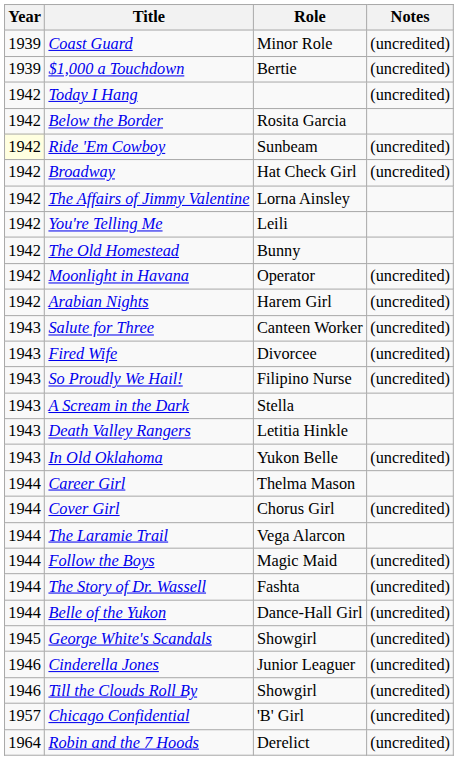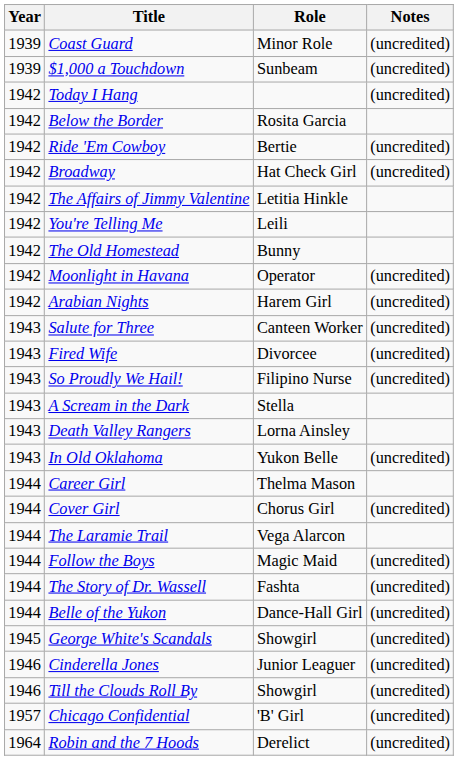 <table class="wikitable sortable">
 <tr>
 <th>Year</th>
 <th>Title</th>
 <th>Role</th>
 <th class="unsortable">Notes</th>
 </tr>
 <tr>
 <td>1939</td>
 <td><em><a href='#'>Coast Guard</a></em></td>
 <td>Minor Role</td>
 <td>(uncredited)</td>
 </tr>
 <tr>
 <td>1939</td>
 <td><em><a href='#'>$1,000 a Touchdown</a></em></td>
-<td>Bertie</td>
+<td>Sunbeam</td>
 <td>(uncredited)</td>
 </tr>
 <tr>
 <td>1942</td>
 <td><em><a href='#'>Today I Hang</a></em></td>
 <td></td>
 <td>(uncredited)</td>
 </tr>
 <tr>
 <td>1942</td>
 <td><em><a href='#'>Below the Border</a></em></td>
 <td>Rosita Garcia</td>
 <td></td>
 </tr>
 <tr>
-<td style="background: lightyellow;">1942</td>
+<td>1942</td>
 <td><em><a href='#'>Ride 'Em Cowboy</a></em></td>
-<td>Sunbeam</td>
+<td>Bertie</td>
 <td>(uncredited)</td>
 </tr>
 <tr>
 <td>1942</td>
 <td><em><a href='#'>Broadway</a></em></td>
 <td>Hat Check Girl</td>
 <td>(uncredited)</td>
 </tr>
 <tr>
 <td>1942</td>
 <td><em><a href='#'>The Affairs of Jimmy Valentine</a></em></td>
-<td>Lorna Ainsley</td>
+<td>Letitia Hinkle</td>
 <td></td>
 </tr>
 <tr>
 <td>1942</td>
 <td><em><a href='#'>You're Telling Me</a></em></td>
 <td>Leili</td>
 <td></td>
 </tr>
 <tr>
 <td>1942</td>
 <td><em><a href='#'>The Old Homestead</a></em></td>
 <td>Bunny</td>
 <td></td>
 </tr>
 <tr>
 <td>1942</td>
 <td><em><a href='#'>Moonlight in Havana</a></em></td>
 <td>Operator</td>
 <td>(uncredited)</td>
 </tr>
 <tr>
 <td>1942</td>
 <td><em><a href='#'>Arabian Nights</a></em></td>
 <td>Harem Girl</td>
 <td>(uncredited)</td>
 </tr>
 <tr>
 <td>1943</td>
 <td><em><a href='#'>Salute for Three</a></em></td>
 <td>Canteen Worker</td>
 <td>(uncredited)</td>
 </tr>
 <tr>
 <td>1943</td>
 <td><em><a href='#'>Fired Wife</a></em></td>
 <td>Divorcee</td>
 <td>(uncredited)</td>
 </tr>
 <tr>
 <td>1943</td>
 <td><em><a href='#'>So Proudly We Hail!</a></em></td>
 <td>Filipino Nurse</td>
 <td>(uncredited)</td>
 </tr>
 <tr>
 <td>1943</td>
 <td><em><a href='#'>A Scream in the Dark</a></em></td>
 <td>Stella</td>
 <td></td>
 </tr>
 <tr>
 <td>1943</td>
 <td><em><a href='#'>Death Valley Rangers</a></em></td>
-<td>Letitia Hinkle</td>
+<td>Lorna Ainsley</td>
 <td></td>
 </tr>
 <tr>
 <td>1943</td>
 <td><em><a href='#'>In Old Oklahoma</a></em></td>
 <td>Yukon Belle</td>
 <td>(uncredited)</td>
 </tr>
 <tr>
 <td>1944</td>
 <td><em><a href='#'>Career Girl</a></em></td>
 <td>Thelma Mason</td>
 <td></td>
 </tr>
 <tr>
 <td>1944</td>
 <td><em><a href='#'>Cover Girl</a></em></td>
 <td>Chorus Girl</td>
 <td>(uncredited)</td>
 </tr>
 <tr>
 <td>1944</td>
 <td><em><a href='#'>The Laramie Trail</a></em></td>
 <td>Vega Alarcon</td>
 <td></td>
 </tr>
 <tr>
 <td>1944</td>
 <td><em><a href='#'>Follow the Boys</a></em></td>
 <td>Magic Maid</td>
 <td>(uncredited)</td>
 </tr>
 <tr>
 <td>1944</td>
 <td><em><a href='#'>The Story of Dr. Wassell</a></em></td>
 <td>Fashta</td>
 <td>(uncredited)</td>
 </tr>
 <tr>
 <td>1944</td>
 <td><em><a href='#'>Belle of the Yukon</a></em></td>
 <td>Dance-Hall Girl</td>
 <td>(uncredited)</td>
 </tr>
 <tr>
 <td>1945</td>
 <td><em><a href='#'>George White's Scandals</a></em></td>
 <td>Showgirl</td>
 <td>(uncredited)</td>
 </tr>
 <tr>
 <td>1946</td>
 <td><em><a href='#'>Cinderella Jones</a></em></td>
 <td>Junior Leaguer</td>
 <td>(uncredited)</td>
 </tr>
 <tr>
 <td>1946</td>
 <td><em><a href='#'>Till the Clouds Roll By</a></em></td>
 <td>Showgirl</td>
 <td>(uncredited)</td>
 </tr>
 <tr>
 <td>1957</td>
 <td><em><a href='#'>Chicago Confidential</a></em></td>
 <td>'B' Girl</td>
 <td>(uncredited)</td>
 </tr>
 <tr>
 <td>1964</td>
 <td><em><a href='#'>Robin and the 7 Hoods</a></em></td>
 <td>Derelict</td>
 <td>(uncredited)</td>
 </tr>
 </table>
